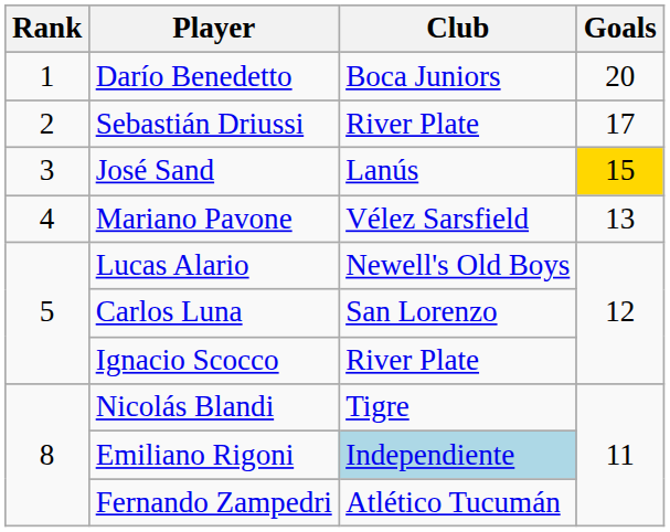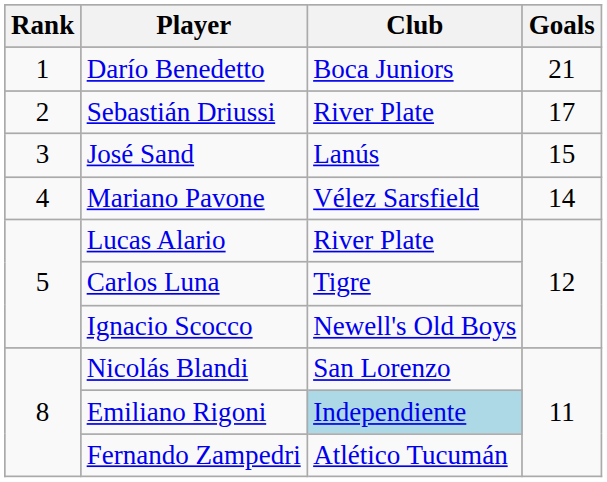 <table class="wikitable">
 <tr>
 <th>Rank</th>
 <th>Player</th>
 <th>Club</th>
 <th>Goals</th>
 </tr>
 <tr>
 <td align=center>1</td>
 <td> <a href='#'>Darío Benedetto</a></td>
 <td><a href='#'>Boca Juniors</a></td>
-<td align=center>20</td>
+<td align=center>21</td>
 </tr>
 <tr>
 <td align=center>2</td>
 <td> <a href='#'>Sebastián Driussi</a></td>
 <td><a href='#'>River Plate</a></td>
 <td align=center>17</td>
 </tr>
 <tr>
 <td align=center>3</td>
 <td> <a href='#'>José Sand</a></td>
 <td><a href='#'>Lanús</a></td>
-<td align=center style="background: gold;">15</td>
+<td align=center>15</td>
 </tr>
 <tr>
 <td align=center>4</td>
 <td> <a href='#'>Mariano Pavone</a></td>
 <td><a href='#'>Vélez Sarsfield</a></td>
-<td align=center>13</td>
+<td align=center>14</td>
 </tr>
 <tr>
 <td align=center rowspan=3>5</td>
 <td> <a href='#'>Lucas Alario</a></td>
-<td><a href='#'>Newell's Old Boys</a></td>
+<td><a href='#'>River Plate</a></td>
 <td align=center rowspan=3>12</td>
 </tr>
 <tr>
 <td> <a href='#'>Carlos Luna</a></td>
-<td><a href='#'>San Lorenzo</a></td>
+<td><a href='#'>Tigre</a></td>
 </tr>
 <tr>
 <td> <a href='#'>Ignacio Scocco</a></td>
-<td><a href='#'>River Plate</a></td>
+<td><a href='#'>Newell's Old Boys</a></td>
 </tr>
 <tr>
 <td align=center rowspan=3>8</td>
 <td> <a href='#'>Nicolás Blandi</a></td>
-<td><a href='#'>Tigre</a></td>
+<td><a href='#'>San Lorenzo</a></td>
 <td align=center rowspan=3>11</td>
 </tr>
 <tr>
 <td> <a href='#'>Emiliano Rigoni</a></td>
 <td style="background: lightblue;"><a href='#'>Independiente</a></td>
 </tr>
 <tr>
 <td> <a href='#'>Fernando Zampedri</a></td>
 <td><a href='#'>Atlético Tucumán</a></td>
 </tr>
 </table>
